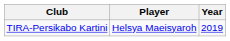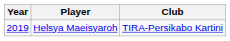 <table class="wikitable">
 <tr>
+<th>Year</th>
+<th>Player</th>
 <th>Club</th>
-<th>Player</th>
-<th>Year</th>
 </tr>
 <tr>
+<td><a href='#'>2019</a></td>
+<td> <a href='#'>Helsya Maeisyaroh</a></td>
 <td><a href='#'>TIRA-Persikabo Kartini</a></td>
-<td> <a href='#'>Helsya Maeisyaroh</a></td>
-<td><a href='#'>2019</a></td>
 </tr>
 </table>
